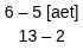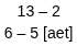 <table style="text-align:center">
 <tr>
 <th width=200></th>
 <th width=100></th>
 <th width=200></th>
 </tr>
 <tr>
 <td align=right><strong></strong></td>
-<td>6 – 5 [aet]</td>
+<td>13 – 2</td>
 <td align=left></td>
 </tr>
 <tr>
 <td align=right><strong></strong></td>
-<td>13 – 2</td>
+<td>6 – 5 [aet]</td>
 <td align=left></td>
 </tr>
 </table>
